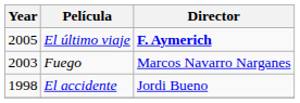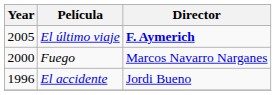 <table class="wikitable">
 <tr>
 <th>Year</th>
 <th>Película</th>
 <th>Director</th>
 </tr>
 <tr>
 <td>2005</td>
 <td><em><a href='#'>El último viaje</a></em></td>
 <td><strong><a href='#'>F. Aymerich</a></strong></td>
 </tr>
 <tr>
-<td>2003</td>
+<td>2000</td>
 <td><em>Fuego</em></td>
 <td><a href='#'>Marcos Navarro Narganes</a></td>
 </tr>
 <tr>
-<td>1998</td>
+<td>1996</td>
 <td><em><a href='#'>El accidente</a></em></td>
 <td><a href='#'>Jordi Bueno</a></td>
 </tr>
 <tr>
 </tr>
 </table>
